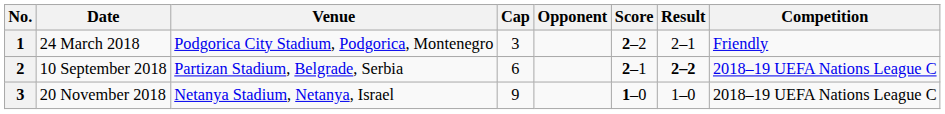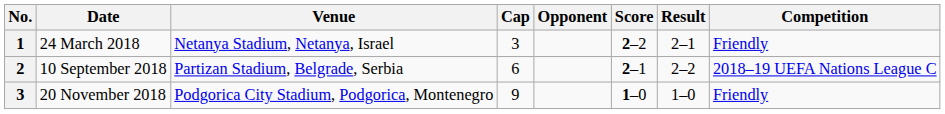 <table class="wikitable sortable plainrowheaders">
 <tr>
 <th scope=col>No.</th>
 <th scope=col data-sort-type=date>Date</th>
 <th scope=col>Venue</th>
 <th scope=col>Cap</th>
 <th scope=col>Opponent</th>
 <th scope=col>Score</th>
 <th scope=col>Result</th>
 <th scope=col>Competition</th>
 </tr>
 <tr>
 <th scope=row>1</th>
 <td>24 March 2018</td>
-<td><a href='#'>Podgorica City Stadium</a>, <a href='#'>Podgorica</a>, Montenegro</td>
+<td><a href='#'>Netanya Stadium</a>, <a href='#'>Netanya</a>, Israel</td>
 <td align=center>3</td>
 <td></td>
 <td align=center><strong>2</strong>–2</td>
 <td align=center>2–1</td>
 <td><a href='#'>Friendly</a></td>
 </tr>
 <tr>
 <th scope=row>2</th>
 <td>10 September 2018</td>
 <td><a href='#'>Partizan Stadium</a>, <a href='#'>Belgrade</a>, Serbia</td>
 <td align=center>6</td>
 <td></td>
 <td align=center><strong>2</strong>–1</td>
-<td align=center><strong>2–2</strong></td>
+<td align=center>2–2</td>
 <td><a href='#'>2018–19 UEFA Nations League C</a></td>
 </tr>
 <tr>
 <th scope=row>3</th>
 <td>20 November 2018</td>
-<td><a href='#'>Netanya Stadium</a>, <a href='#'>Netanya</a>, Israel</td>
+<td><a href='#'>Podgorica City Stadium</a>, <a href='#'>Podgorica</a>, Montenegro</td>
 <td align=center>9</td>
 <td></td>
 <td align=center><strong>1</strong>–0</td>
 <td align=center>1–0</td>
-<td>2018–19 UEFA Nations League C</td>
+<td><a href='#'>Friendly</a></td>
 </tr>
 </table>
